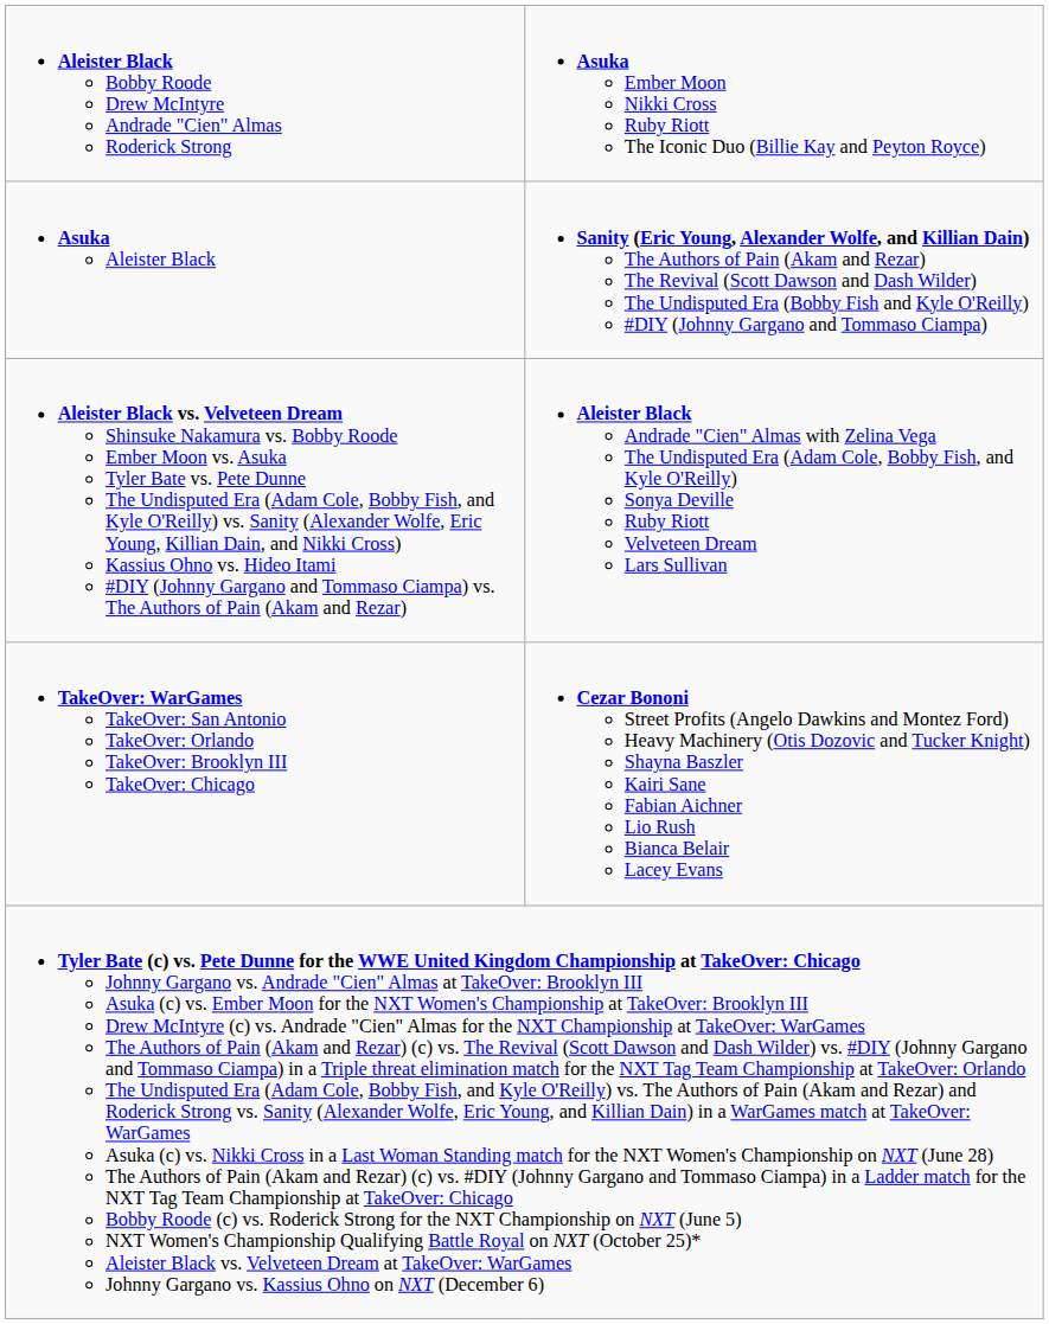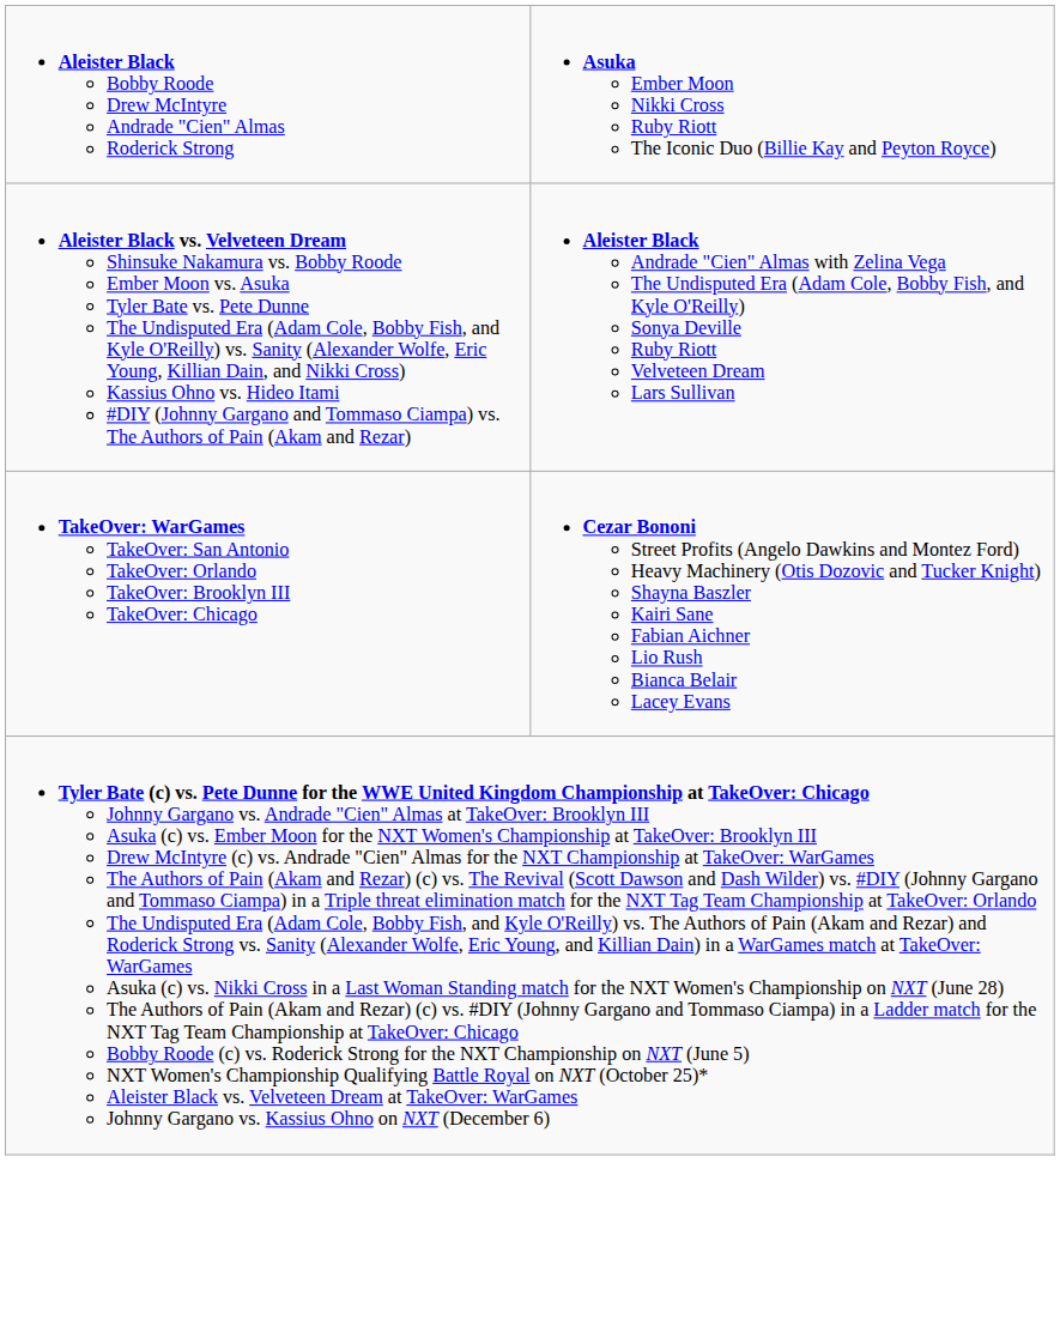 <table class="wikitable">
 <tr>
 <td style="vertical-align:top; width:50%;"><br><ul><li><strong><a href='#'>Aleister Black</a></strong><ul><li><a href='#'>Bobby Roode</a></li><li><a href='#'>Drew McIntyre</a></li><li><a href='#'>Andrade "Cien" Almas</a></li><li><a href='#'>Roderick Strong</a></li></ul></li></ul></td>
 <td style="vertical-align:top; width:50%;"><br><ul><li><strong><a href='#'>Asuka</a></strong><ul><li><a href='#'>Ember Moon</a></li><li><a href='#'>Nikki Cross</a></li><li><a href='#'>Ruby Riott</a></li><li>The Iconic Duo (<a href='#'>Billie Kay</a> and <a href='#'>Peyton Royce</a>)</li></ul></li></ul></td>
-</tr>
-<tr>
-<td style="vertical-align:top; width:50%;"><br><ul><li><strong><a href='#'>Asuka</a></strong><ul><li><a href='#'>Aleister Black</a></li></ul></li></ul></td>
-<td style="vertical-align:top; width:50%;"><br><ul><li><strong><a href='#'>Sanity</a> (<a href='#'>Eric Young</a>, <a href='#'>Alexander Wolfe</a>, and <a href='#'>Killian Dain</a>)</strong><ul><li><a href='#'>The Authors of Pain</a> (<a href='#'>Akam</a> and <a href='#'>Rezar</a>)</li><li><a href='#'>The Revival</a> (<a href='#'>Scott Dawson</a> and <a href='#'>Dash Wilder</a>)</li><li><a href='#'>The Undisputed Era</a> (<a href='#'>Bobby Fish</a> and <a href='#'>Kyle O'Reilly</a>)</li><li><a href='#'>#DIY</a> (<a href='#'>Johnny Gargano</a> and <a href='#'>Tommaso Ciampa</a>)</li></ul></li></ul></td>
 </tr>
 <tr>
 <td style="vertical-align:top; width:50%;"><br><ul><li><strong><a href='#'>Aleister Black</a> vs. <a href='#'>Velveteen Dream</a></strong><ul><li><a href='#'>Shinsuke Nakamura</a> vs. <a href='#'>Bobby Roode</a></li><li><a href='#'>Ember Moon</a> vs. <a href='#'>Asuka</a></li><li><a href='#'>Tyler Bate</a> vs. <a href='#'>Pete Dunne</a></li><li><a href='#'>The Undisputed Era</a> (<a href='#'>Adam Cole</a>, <a href='#'>Bobby Fish</a>, and <a href='#'>Kyle O'Reilly</a>) vs. <a href='#'>Sanity</a> (<a href='#'>Alexander Wolfe</a>, <a href='#'>Eric Young</a>, <a href='#'>Killian Dain</a>, and <a href='#'>Nikki Cross</a>)</li><li><a href='#'>Kassius Ohno</a> vs. <a href='#'>Hideo Itami</a></li><li><a href='#'>#DIY</a> (<a href='#'>Johnny Gargano</a> and <a href='#'>Tommaso Ciampa</a>) vs. <a href='#'>The Authors of Pain</a> (<a href='#'>Akam</a> and <a href='#'>Rezar</a>)</li></ul></li></ul></td>
 <td style="vertical-align:top; width:50%;"><br><ul><li><strong><a href='#'>Aleister Black</a></strong><ul><li><a href='#'>Andrade "Cien" Almas</a> with <a href='#'>Zelina Vega</a></li><li><a href='#'>The Undisputed Era</a> (<a href='#'>Adam Cole</a>, <a href='#'>Bobby Fish</a>, and <a href='#'>Kyle O'Reilly</a>)</li><li><a href='#'>Sonya Deville</a></li><li><a href='#'>Ruby Riott</a></li><li><a href='#'>Velveteen Dream</a></li><li><a href='#'>Lars Sullivan</a></li></ul></li></ul></td>
 </tr>
 <tr>
 <td style="vertical-align:top; width:50%;"><br><ul><li><strong><a href='#'>TakeOver: WarGames</a></strong><ul><li><a href='#'>TakeOver: San Antonio</a></li><li><a href='#'>TakeOver: Orlando</a></li><li><a href='#'>TakeOver: Brooklyn III</a></li><li><a href='#'>TakeOver: Chicago</a></li></ul></li></ul></td>
 <td style="vertical-align:top; width:50%;"><br><ul><li><strong><a href='#'>Cezar Bononi</a></strong><ul><li>Street Profits (Angelo Dawkins and Montez Ford)</li><li>Heavy Machinery (<a href='#'>Otis Dozovic</a> and <a href='#'>Tucker Knight</a>)</li><li><a href='#'>Shayna Baszler</a></li><li><a href='#'>Kairi Sane</a></li><li><a href='#'>Fabian Aichner</a></li><li><a href='#'>Lio Rush</a></li><li><a href='#'>Bianca Belair</a></li><li><a href='#'>Lacey Evans</a></li></ul></li></ul></td>
 </tr>
 <tr>
 <td style="vertical-align:top; width:50%;" colspan=2><br><ul><li><strong><a href='#'>Tyler Bate</a> (c) vs. <a href='#'>Pete Dunne</a> for the <a href='#'>WWE United Kingdom Championship</a> at <a href='#'>TakeOver: Chicago</a></strong><ul><li><a href='#'>Johnny Gargano</a> vs. <a href='#'>Andrade "Cien" Almas</a> at <a href='#'>TakeOver: Brooklyn III</a></li><li><a href='#'>Asuka</a> (c) vs. <a href='#'>Ember Moon</a> for the <a href='#'>NXT Women's Championship</a> at <a href='#'>TakeOver: Brooklyn III</a></li><li><a href='#'>Drew McIntyre</a> (c) vs. Andrade "Cien" Almas for the <a href='#'>NXT Championship</a> at <a href='#'>TakeOver: WarGames</a></li><li><a href='#'>The Authors of Pain</a> (<a href='#'>Akam</a> and <a href='#'>Rezar</a>) (c) vs. <a href='#'>The Revival</a> (<a href='#'>Scott Dawson</a> and <a href='#'>Dash Wilder</a>) vs. <a href='#'>#DIY</a> (Johnny Gargano and <a href='#'>Tommaso Ciampa</a>) in a <a href='#'>Triple threat elimination match</a> for the <a href='#'>NXT Tag Team Championship</a> at <a href='#'>TakeOver: Orlando</a></li><li><a href='#'>The Undisputed Era</a> (<a href='#'>Adam Cole</a>, <a href='#'>Bobby Fish</a>, and <a href='#'>Kyle O'Reilly</a>) vs. The Authors of Pain (Akam and Rezar) and <a href='#'>Roderick Strong</a> vs. <a href='#'>Sanity</a> (<a href='#'>Alexander Wolfe</a>, <a href='#'>Eric Young</a>, and <a href='#'>Killian Dain</a>) in a <a href='#'>WarGames match</a> at <a href='#'>TakeOver: WarGames</a></li><li>Asuka (c) vs. <a href='#'>Nikki Cross</a> in a <a href='#'>Last Woman Standing match</a> for the NXT Women's Championship on <em><a href='#'>NXT</a></em> (June 28)</li><li>The Authors of Pain (Akam and Rezar) (c) vs. #DIY (Johnny Gargano and Tommaso Ciampa) in a <a href='#'>Ladder match</a> for the NXT Tag Team Championship at <a href='#'>TakeOver: Chicago</a></li><li><a href='#'>Bobby Roode</a> (c) vs. Roderick Strong for the NXT Championship on <em><a href='#'>NXT</a></em> (June 5)</li><li>NXT Women's Championship Qualifying <a href='#'>Battle Royal</a> on <em>NXT</em> (October 25)*</li><li><a href='#'>Aleister Black</a> vs. <a href='#'>Velveteen Dream</a> at <a href='#'>TakeOver: WarGames</a></li><li>Johnny Gargano vs. <a href='#'>Kassius Ohno</a> on <em><a href='#'>NXT</a></em> (December 6)</li></ul></li></ul></td>
 </tr>
 </table>
